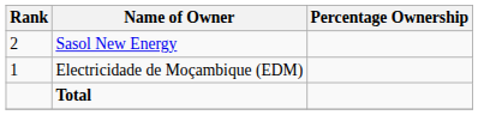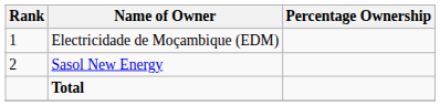 <table class="wikitable sortable" style="margin: 0.5em auto">
 <tr>
 <th>Rank</th>
 <th>Name of Owner</th>
 <th>Percentage Ownership</th>
 </tr>
 <tr>
-<td>2</td>
-<td><a href='#'>Sasol New Energy</a></td>
+<td>1</td>
+<td>Electricidade de Moçambique (EDM)</td>
 <td></td>
 </tr>
 <tr>
-<td>1</td>
-<td>Electricidade de Moçambique (EDM)</td>
+<td>2</td>
+<td><a href='#'>Sasol New Energy</a></td>
 <td></td>
 </tr>
 <tr>
 <td></td>
 <td><strong>Total</strong></td>
 <td></td>
 </tr>
 <tr>
 </tr>
 </table>
